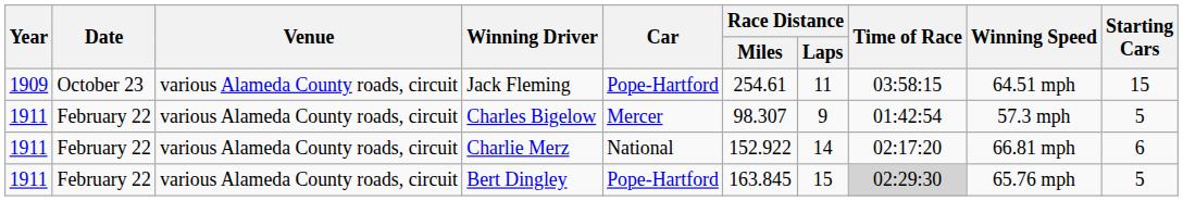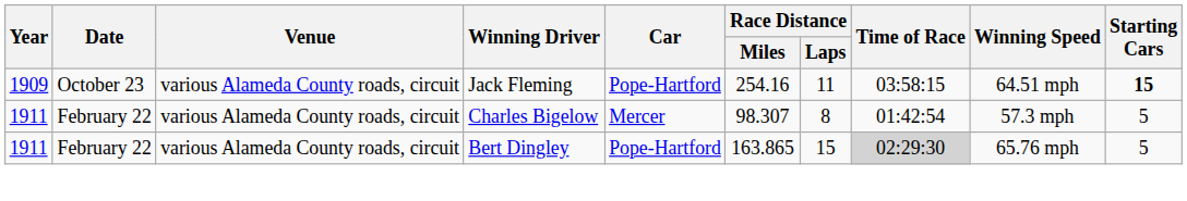 <table class="wikitable" style="font-size: 95%;">
 <tr>
 <th rowspan="2">Year</th>
 <th rowspan="2">Date</th>
 <th rowspan="2">Venue</th>
 <th rowspan="2">Winning Driver</th>
 <th rowspan="2">Car</th>
 <th colspan="2">Race Distance</th>
 <th rowspan="2">Time of Race</th>
 <th rowspan="2">Winning Speed</th>
 <th rowspan="2">Starting<br>Cars</th>
 </tr>
 <tr>
 <th>Miles</th>
 <th>Laps</th>
 </tr>
 <tr>
 <td><a href='#'>1909</a></td>
 <td>October 23</td>
 <td>various <a href='#'>Alameda County</a> roads,  circuit</td>
 <td>Jack Fleming</td>
 <td><a href='#'>Pope-Hartford</a></td>
-<td align="center">254.61</td>
+<td align="center">254.16</td>
 <td align="center">11</td>
 <td align="center">03:58:15</td>
 <td align="center">64.51 mph</td>
-<td align="center">15</td>
+<td align="center"><strong>15</strong></td>
 </tr>
 <tr>
 <td><a href='#'>1911</a></td>
 <td>February 22</td>
 <td>various Alameda County roads,  circuit</td>
 <td><a href='#'>Charles Bigelow</a></td>
 <td><a href='#'>Mercer</a></td>
 <td align="center">98.307</td>
-<td align="center">9</td>
+<td align="center">8</td>
 <td align="center">01:42:54</td>
 <td align="center">57.3 mph</td>
 <td align="center">5</td>
 </tr>
 <tr>
 <td><a href='#'>1911</a></td>
 <td>February 22</td>
 <td>various Alameda County roads,  circuit</td>
-<td><a href='#'>Charlie Merz</a></td>
-<td>National</td>
-<td align="center">152.922</td>
-<td align="center">14</td>
-<td align="center">02:17:20</td>
-<td align="center">66.81 mph</td>
-<td align="center">6</td>
-</tr>
-<tr>
-<td><a href='#'>1911</a></td>
-<td>February 22</td>
-<td>various Alameda County roads,  circuit</td>
 <td><a href='#'>Bert Dingley</a></td>
 <td><a href='#'>Pope-Hartford</a></td>
-<td align="center">163.845</td>
+<td align="center">163.865</td>
 <td align="center">15</td>
 <td align="center" style="background: lightgrey;">02:29:30</td>
 <td align="center">65.76 mph</td>
 <td align="center">5</td>
 </tr>
 </table>
